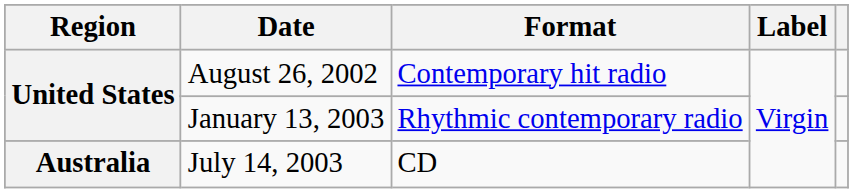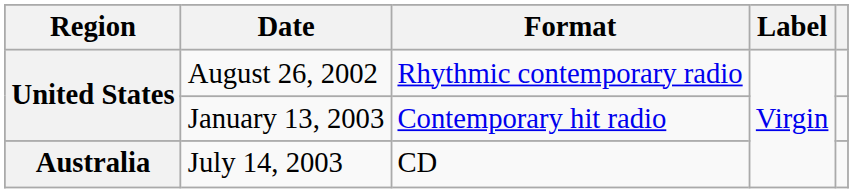 <table class="wikitable plainrowheaders">
 <tr>
 <th scope="col">Region</th>
 <th scope="col">Date</th>
 <th scope="col">Format</th>
 <th scope="col">Label</th>
 <th scope="col"></th>
 </tr>
 <tr>
 <th scope="row" rowspan="2">United States</th>
 <td>August 26, 2002</td>
-<td><a href='#'>Contemporary hit radio</a></td>
+<td><a href='#'>Rhythmic contemporary radio</a></td>
 <td rowspan="3"><a href='#'>Virgin</a></td>
 <td></td>
 </tr>
 <tr>
 <td>January 13, 2003</td>
-<td><a href='#'>Rhythmic contemporary radio</a></td>
+<td><a href='#'>Contemporary hit radio</a></td>
 <td></td>
 </tr>
 <tr>
 <th scope="row">Australia</th>
 <td>July 14, 2003</td>
 <td>CD</td>
 <td></td>
 </tr>
 </table>
